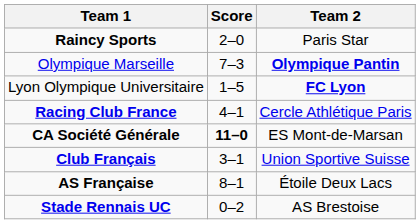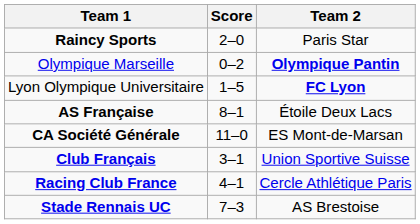 <table class="wikitable" style="text-align: center">
 <tr>
 <th>Team 1</th>
 <th>Score</th>
 <th>Team 2</th>
 </tr>
 <tr>
 <td><strong>Raincy Sports</strong></td>
 <td>2–0</td>
 <td>Paris Star</td>
 </tr>
 <tr>
 <td><a href='#'>Olympique Marseille</a></td>
-<td>7–3</td>
+<td>0–2</td>
 <td><strong><a href='#'>Olympique Pantin</a></strong></td>
 </tr>
 <tr>
 <td>Lyon Olympique Universitaire</td>
 <td>1–5</td>
 <td><strong><a href='#'>FC Lyon</a></strong></td>
 </tr>
 <tr>
-<td><a href='#'><strong>Racing Club France</strong></a></td>
-<td>4–1</td>
-<td><a href='#'>Cercle Athlétique Paris</a></td>
+<td><strong>AS Française</strong></td>
+<td>8–1</td>
+<td>Étoile Deux Lacs</td>
 </tr>
 <tr>
 <td><strong>CA Société Générale</strong></td>
-<td><strong>11–0</strong></td>
+<td>11–0</td>
 <td>ES Mont-de-Marsan</td>
 </tr>
 <tr>
 <td><strong><a href='#'>Club Français</a></strong></td>
 <td>3–1</td>
 <td><a href='#'>Union Sportive Suisse</a></td>
 </tr>
 <tr>
-<td><strong>AS Française</strong></td>
-<td>8–1</td>
-<td>Étoile Deux Lacs</td>
+<td><a href='#'><strong>Racing Club France</strong></a></td>
+<td>4–1</td>
+<td><a href='#'>Cercle Athlétique Paris</a></td>
 </tr>
 <tr>
 <td><strong><a href='#'>Stade Rennais UC</a></strong></td>
-<td>0–2</td>
+<td>7–3</td>
 <td>AS Brestoise</td>
 </tr>
 </table>
